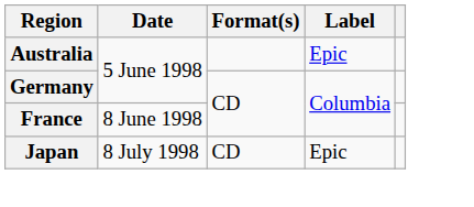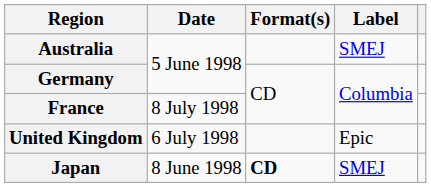 <table class="wikitable plainrowheaders">
 <tr>
 <th scope="col">Region</th>
 <th scope="col">Date</th>
 <th scope="col">Format(s)</th>
 <th scope="col">Label</th>
 <th scope="col"></th>
 </tr>
 <tr>
 <th scope="row">Australia</th>
 <td rowspan="2">5 June 1998</td>
 <td></td>
-<td><a href='#'>Epic</a></td>
+<td><a href='#'>SMEJ</a></td>
 <td></td>
 </tr>
 <tr>
 <th scope="row">Germany</th>
 <td rowspan="2">CD</td>
 <td rowspan="2"><a href='#'>Columbia</a></td>
 <td></td>
 </tr>
 <tr>
 <th scope="row">France</th>
-<td>8 June 1998</td>
+<td>8 July 1998</td>
+<td></td>
+</tr>
+<tr>
+<th scope="row">United Kingdom</th>
+<td>6 July 1998</td>
+<td></td>
+<td>Epic</td>
 <td></td>
 </tr>
 <tr>
 <th scope="row">Japan</th>
-<td>8 July 1998</td>
-<td>CD</td>
-<td>Epic</td>
+<td>8 June 1998</td>
+<td><strong>CD</strong></td>
+<td><a href='#'>SMEJ</a></td>
 <td></td>
 </tr>
 </table>
